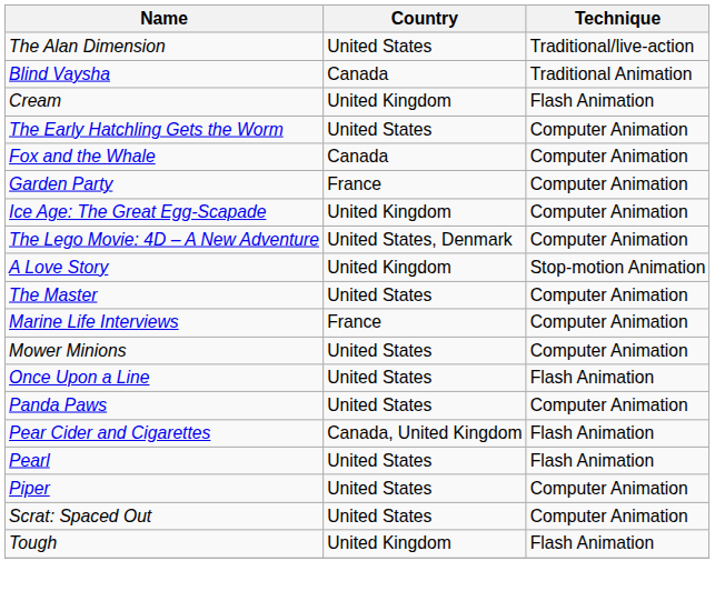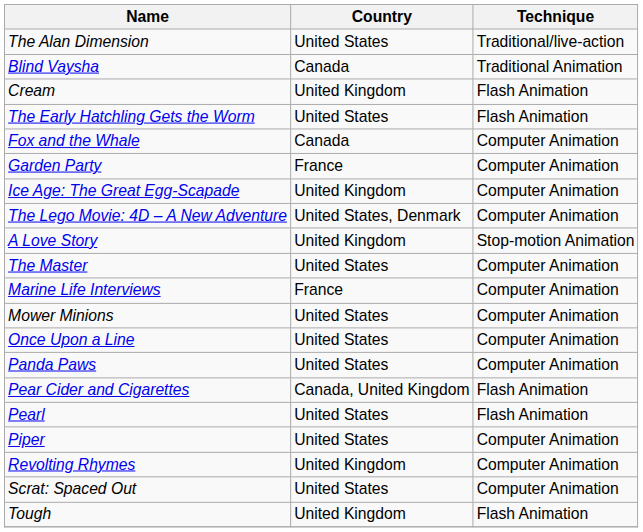 <table class="wikitable sortable">
 <tr>
 <th>Name</th>
 <th>Country</th>
 <th>Technique</th>
 </tr>
 <tr>
 <td><em>The Alan Dimension</em></td>
 <td>United States</td>
 <td>Traditional/live-action</td>
 </tr>
 <tr>
 <td><em><a href='#'>Blind Vaysha</a></em></td>
 <td>Canada</td>
 <td>Traditional Animation</td>
 </tr>
 <tr>
 <td><em>Cream</em></td>
 <td>United Kingdom</td>
 <td>Flash Animation</td>
 </tr>
 <tr>
 <td><em><a href='#'>The Early Hatchling Gets the Worm</a></em></td>
 <td>United States</td>
-<td>Computer Animation</td>
+<td>Flash Animation</td>
 </tr>
 <tr>
 <td><em><a href='#'>Fox and the Whale</a></em></td>
 <td>Canada</td>
 <td>Computer Animation</td>
 </tr>
 <tr>
 <td><em><a href='#'>Garden Party</a></em></td>
 <td>France</td>
 <td>Computer Animation</td>
 </tr>
 <tr>
 <td><em><a href='#'>Ice Age: The Great Egg-Scapade</a></em></td>
 <td>United Kingdom</td>
 <td>Computer Animation</td>
 </tr>
 <tr>
 <td><em><a href='#'>The Lego Movie: 4D – A New Adventure</a></em></td>
 <td>United States, Denmark</td>
 <td>Computer Animation</td>
 </tr>
 <tr>
 <td><em><a href='#'>A Love Story</a></em></td>
 <td>United Kingdom</td>
 <td>Stop-motion Animation</td>
 </tr>
 <tr>
 <td><em><a href='#'>The Master</a></em></td>
 <td>United States</td>
 <td>Computer Animation</td>
 </tr>
 <tr>
 <td><em><a href='#'>Marine Life Interviews</a></em></td>
 <td>France</td>
 <td>Computer Animation</td>
 </tr>
 <tr>
 <td><em>Mower Minions</em></td>
 <td>United States</td>
 <td>Computer Animation</td>
 </tr>
 <tr>
 <td><em><a href='#'>Once Upon a Line</a></em></td>
 <td>United States</td>
-<td>Flash Animation</td>
+<td>Computer Animation</td>
 </tr>
 <tr>
 <td><em><a href='#'>Panda Paws</a></em></td>
 <td>United States</td>
 <td>Computer Animation</td>
 </tr>
 <tr>
 <td><em><a href='#'>Pear Cider and Cigarettes</a></em></td>
 <td>Canada, United Kingdom</td>
 <td>Flash Animation</td>
 </tr>
 <tr>
 <td><em><a href='#'>Pearl</a></em></td>
 <td>United States</td>
 <td>Flash Animation</td>
 </tr>
 <tr>
 <td><em><a href='#'>Piper</a></em></td>
 <td>United States</td>
 <td>Computer Animation</td>
 </tr>
 <tr>
+<td><em><a href='#'>Revolting Rhymes</a></em></td>
+<td>United Kingdom</td>
+<td>Computer Animation</td>
+</tr>
+<tr>
 <td><em>Scrat: Spaced Out</em></td>
 <td>United States</td>
 <td>Computer Animation</td>
 </tr>
 <tr>
 <td><em>Tough</em></td>
 <td>United Kingdom</td>
 <td>Flash Animation</td>
 </tr>
 <tr>
 </tr>
 </table>
